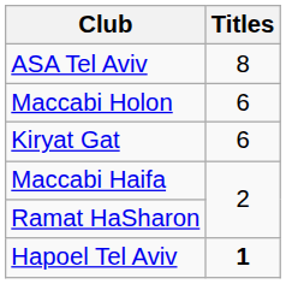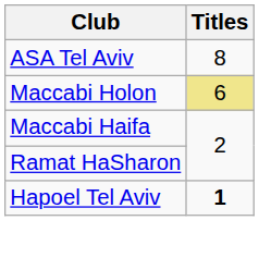 <table class="wikitable">
 <tr>
 <th>Club</th>
 <th>Titles</th>
 </tr>
 <tr>
 <td><a href='#'>ASA Tel Aviv</a></td>
 <td align=center>8</td>
 </tr>
 <tr>
 <td><a href='#'>Maccabi Holon</a></td>
-<td align=center>6</td>
-</tr>
-<tr>
-<td><a href='#'>Kiryat Gat</a></td>
-<td align=center rowspan=1>6</td>
+<td align=center style="background: khaki;">6</td>
 </tr>
 <tr>
 <td><a href='#'>Maccabi Haifa</a></td>
 <td align=center rowspan=2>2</td>
 </tr>
 <tr>
 <td><a href='#'>Ramat HaSharon</a></td>
 </tr>
 <tr>
 <td><a href='#'>Hapoel Tel Aviv</a></td>
 <td align=center><strong>1</strong></td>
 </tr>
 </table>
